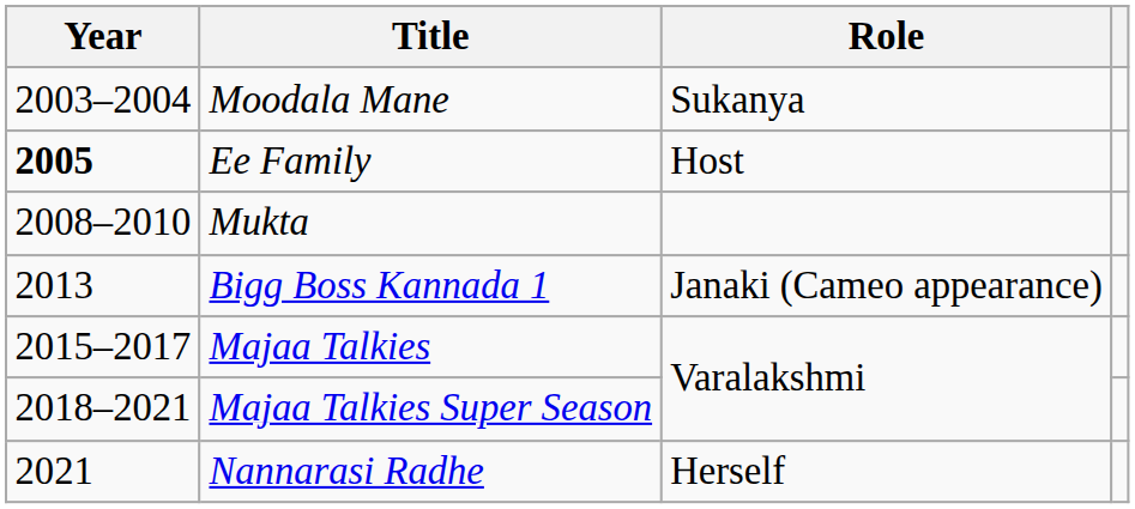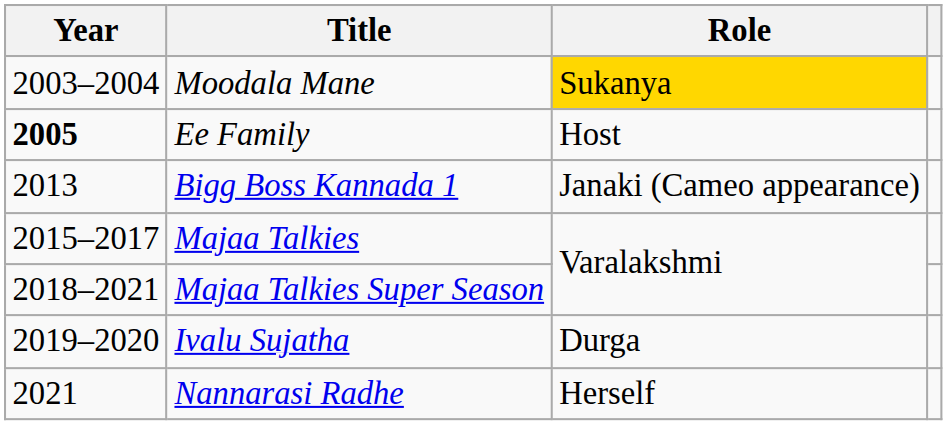 <table class="wikitable">
 <tr>
 <th>Year</th>
 <th>Title</th>
 <th>Role</th>
 <th></th>
 </tr>
 <tr>
 <td>2003–2004</td>
 <td><em>Moodala Mane</em></td>
-<td>Sukanya</td>
+<td style="background: gold;">Sukanya</td>
 <td></td>
 </tr>
 <tr>
 <td><strong>2005</strong></td>
 <td><em>Ee Family</em></td>
 <td>Host</td>
-<td></td>
-</tr>
-<tr>
-<td>2008–2010</td>
-<td><em>Mukta</em></td>
-<td></td>
 <td></td>
 </tr>
 <tr>
 <td>2013</td>
 <td><em><a href='#'>Bigg Boss Kannada 1</a></em></td>
 <td>Janaki (Cameo appearance)</td>
 <td></td>
 </tr>
 <tr>
 <td>2015–2017</td>
 <td><em><a href='#'>Majaa Talkies</a></em></td>
 <td rowspan="2">Varalakshmi</td>
 <td></td>
 </tr>
 <tr>
 <td>2018–2021</td>
 <td><em><a href='#'>Majaa Talkies Super Season</a></em></td>
 <td></td>
 </tr>
 <tr>
+<td>2019–2020</td>
+<td><em><a href='#'>Ivalu Sujatha</a></em></td>
+<td>Durga</td>
+<td></td>
+</tr>
+<tr>
 <td>2021</td>
 <td><em><a href='#'>Nannarasi Radhe</a></em></td>
 <td>Herself</td>
 <td></td>
 </tr>
 </table>
